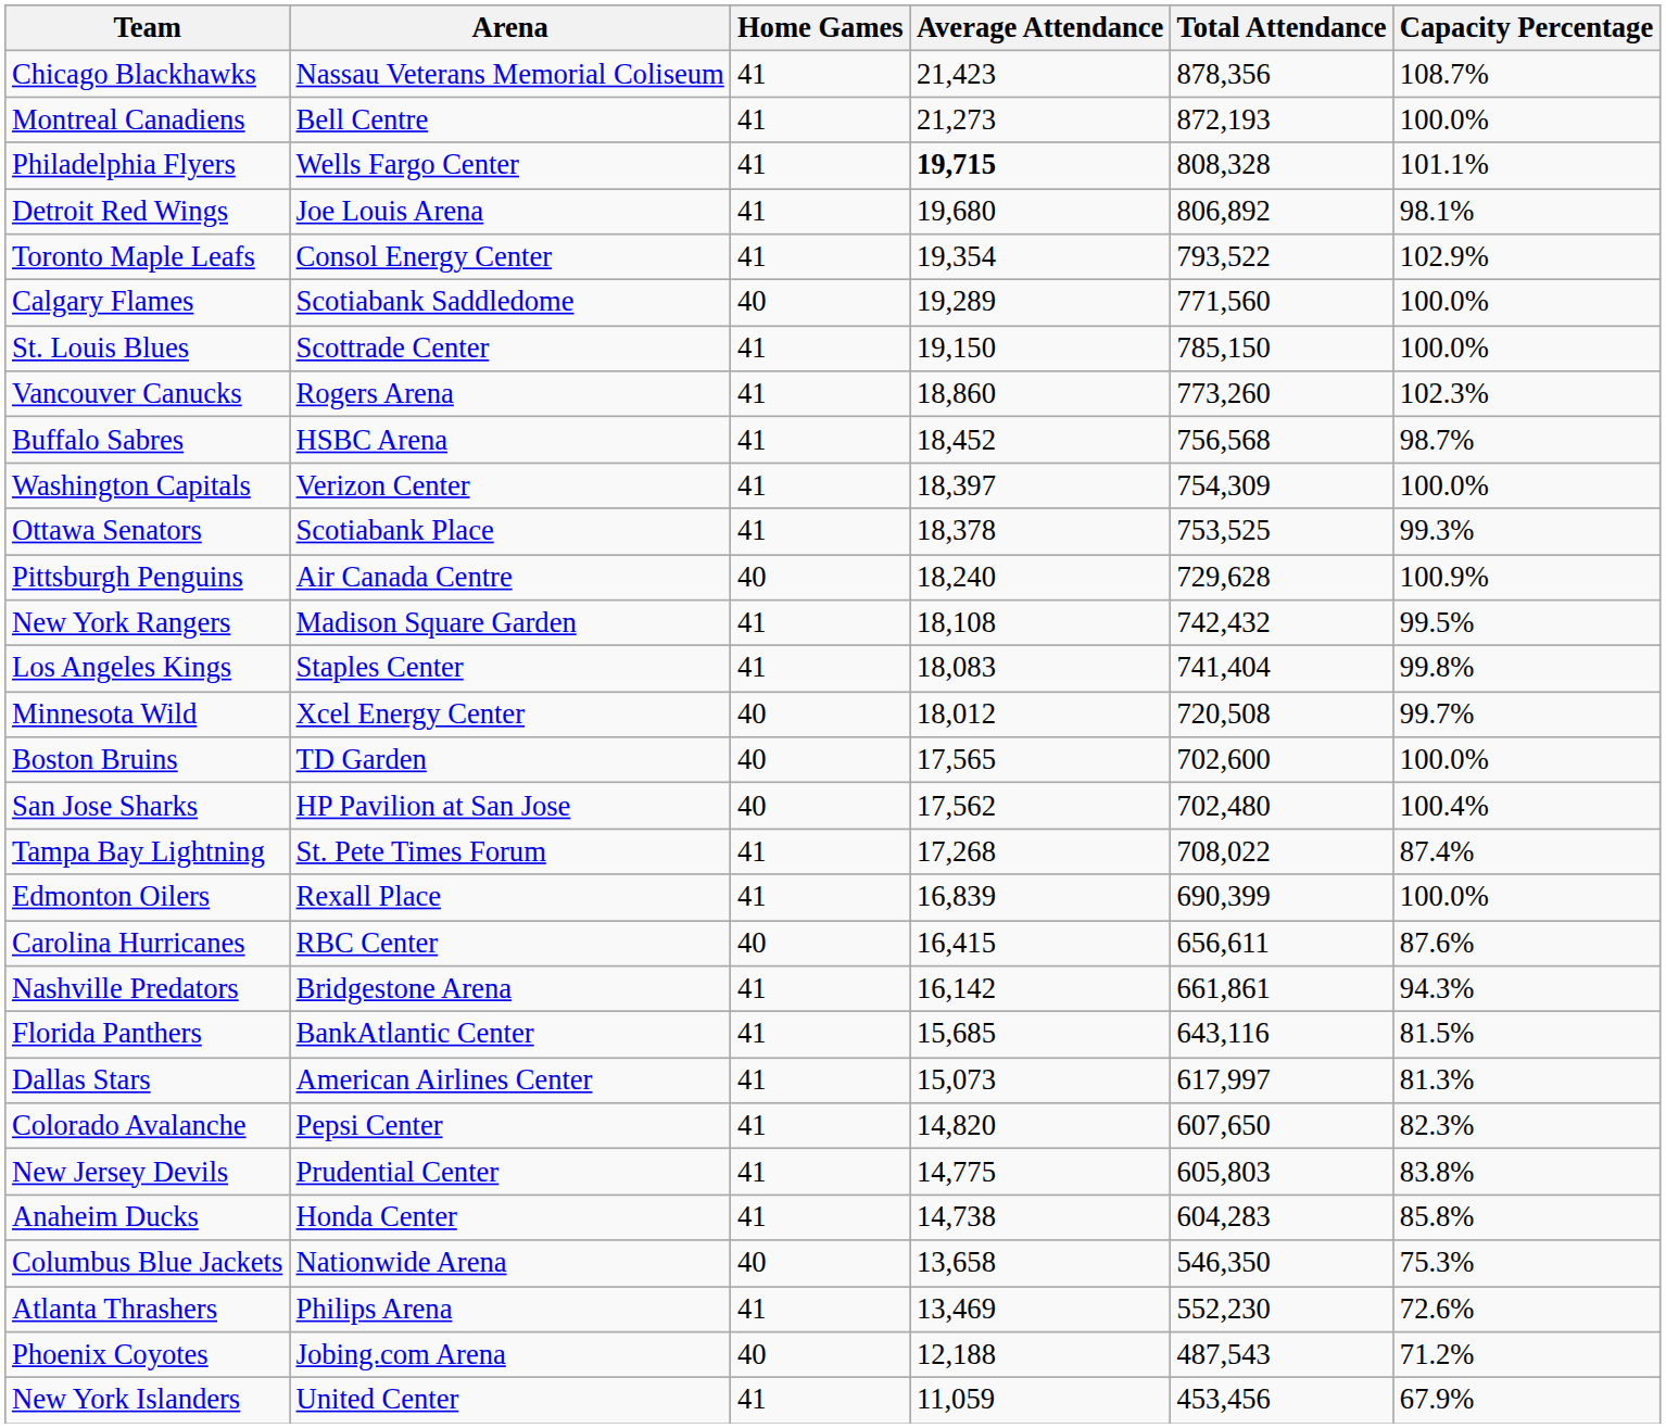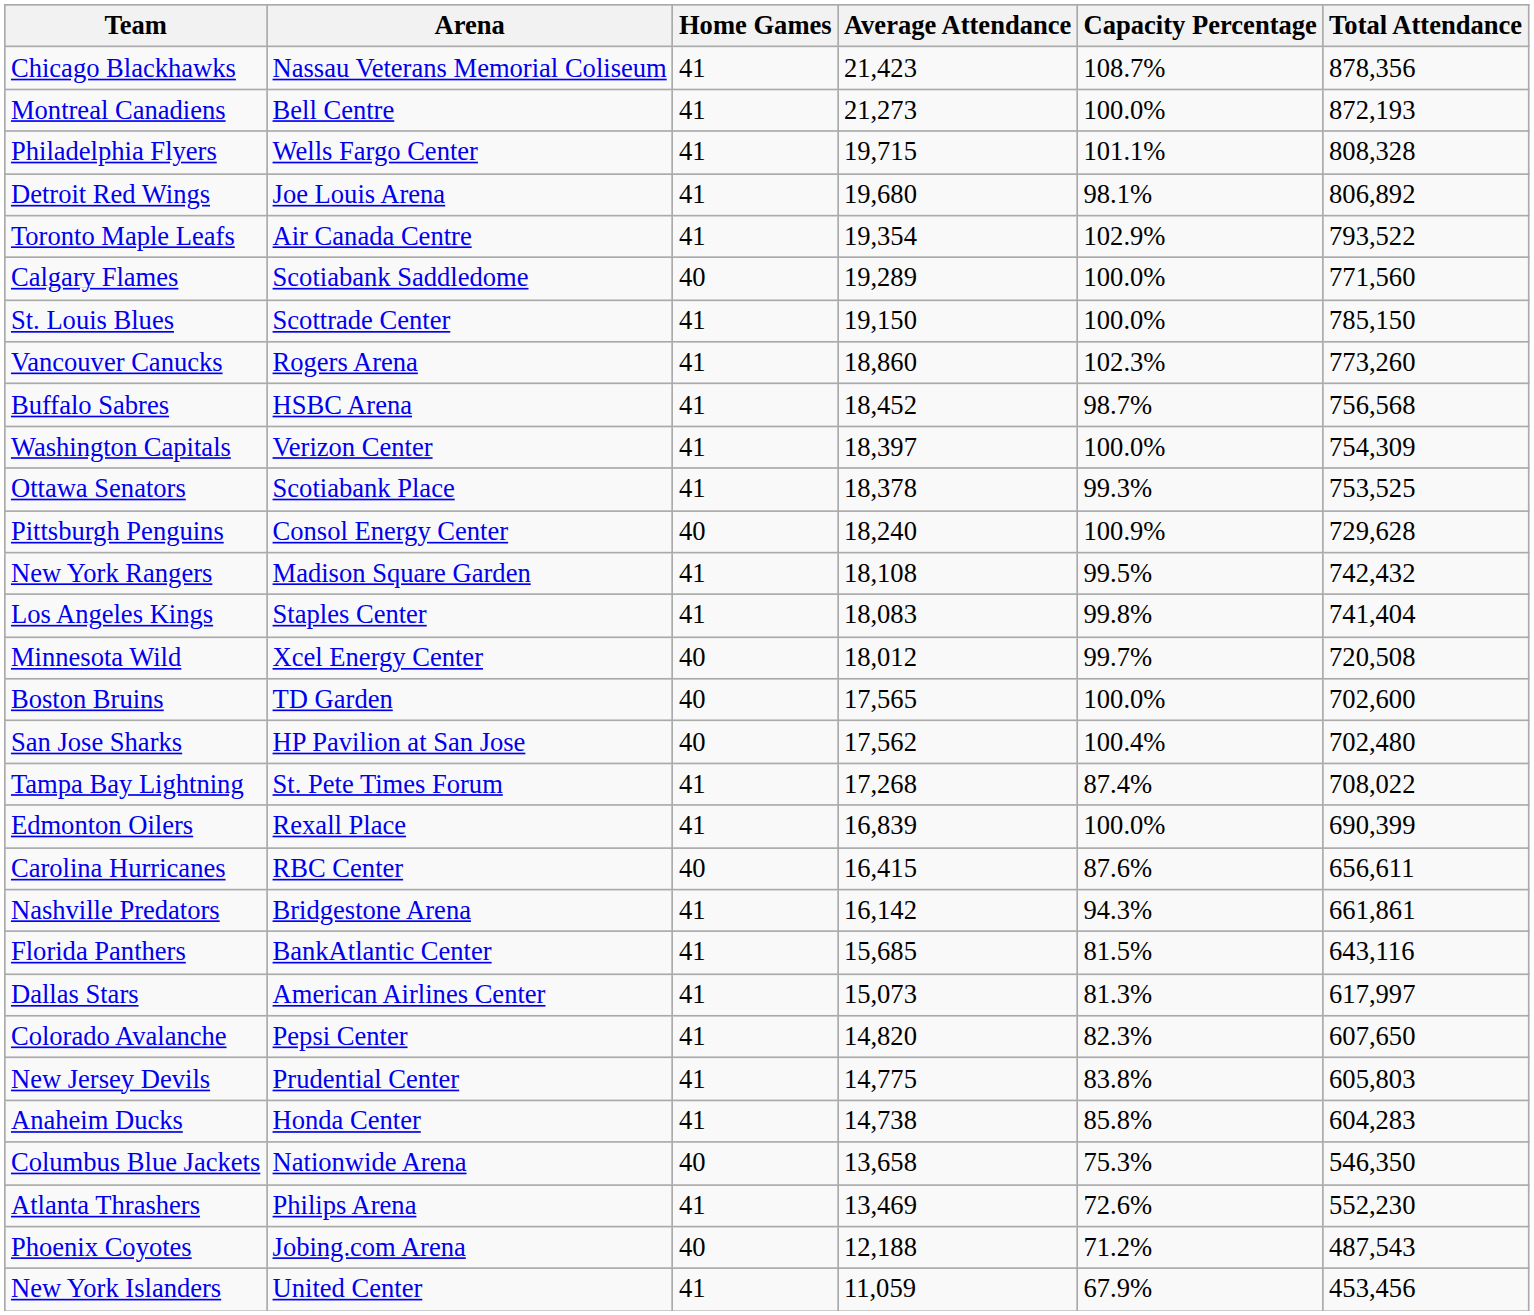 <table class="wikitable sortable">
 <tr>
 <th>Team</th>
 <th>Arena</th>
 <th>Home Games</th>
 <th>Average Attendance</th>
+<th data-sort-type="number">Capacity Percentage</th>
 <th>Total Attendance</th>
-<th data-sort-type="number">Capacity Percentage</th>
 </tr>
 <tr>
 <td><a href='#'>Chicago Blackhawks</a></td>
 <td><a href='#'>Nassau Veterans Memorial Coliseum</a></td>
 <td>41</td>
 <td>21,423</td>
+<td>108.7% </td>
 <td>878,356</td>
-<td>108.7% </td>
 </tr>
 <tr>
 <td><a href='#'>Montreal Canadiens</a></td>
 <td><a href='#'>Bell Centre</a></td>
 <td>41</td>
 <td>21,273</td>
+<td>100.0%</td>
 <td>872,193</td>
-<td>100.0%</td>
 </tr>
 <tr>
 <td><a href='#'>Philadelphia Flyers</a></td>
 <td><a href='#'>Wells Fargo Center</a></td>
 <td>41</td>
-<td><strong>19,715</strong></td>
+<td>19,715</td>
+<td>101.1%</td>
 <td>808,328</td>
-<td>101.1%</td>
 </tr>
 <tr>
 <td><a href='#'>Detroit Red Wings</a></td>
 <td><a href='#'>Joe Louis Arena</a></td>
 <td>41</td>
 <td>19,680</td>
+<td>98.1%</td>
 <td>806,892</td>
-<td>98.1%</td>
 </tr>
 <tr>
 <td><a href='#'>Toronto Maple Leafs</a></td>
-<td><a href='#'>Consol Energy Center</a></td>
+<td><a href='#'>Air Canada Centre</a></td>
 <td>41</td>
 <td>19,354</td>
+<td>102.9%</td>
 <td>793,522</td>
-<td>102.9%</td>
 </tr>
 <tr>
 <td><a href='#'>Calgary Flames</a></td>
 <td><a href='#'>Scotiabank Saddledome</a></td>
 <td>40</td>
 <td>19,289</td>
+<td>100.0%</td>
 <td>771,560</td>
-<td>100.0%</td>
 </tr>
 <tr>
 <td><a href='#'>St. Louis Blues</a></td>
 <td><a href='#'>Scottrade Center</a></td>
 <td>41</td>
 <td>19,150</td>
+<td>100.0%</td>
 <td>785,150</td>
-<td>100.0%</td>
 </tr>
 <tr>
 <td><a href='#'>Vancouver Canucks</a></td>
 <td><a href='#'>Rogers Arena</a></td>
 <td>41</td>
 <td>18,860</td>
+<td>102.3%</td>
 <td>773,260</td>
-<td>102.3%</td>
 </tr>
 <tr>
 <td><a href='#'>Buffalo Sabres</a></td>
 <td><a href='#'>HSBC Arena</a></td>
 <td>41</td>
 <td>18,452</td>
+<td>98.7%</td>
 <td>756,568</td>
-<td>98.7%</td>
 </tr>
 <tr>
 <td><a href='#'>Washington Capitals</a></td>
 <td><a href='#'>Verizon Center</a></td>
 <td>41</td>
 <td>18,397</td>
+<td>100.0%</td>
 <td>754,309</td>
-<td>100.0%</td>
 </tr>
 <tr>
 <td><a href='#'>Ottawa Senators</a></td>
 <td><a href='#'>Scotiabank Place</a></td>
 <td>41</td>
 <td>18,378</td>
+<td>99.3%</td>
 <td>753,525</td>
-<td>99.3%</td>
 </tr>
 <tr>
 <td><a href='#'>Pittsburgh Penguins</a></td>
-<td><a href='#'>Air Canada Centre</a></td>
+<td><a href='#'>Consol Energy Center</a></td>
 <td>40</td>
 <td>18,240</td>
+<td>100.9%</td>
 <td>729,628</td>
-<td>100.9%</td>
 </tr>
 <tr>
 <td><a href='#'>New York Rangers</a></td>
 <td><a href='#'>Madison Square Garden</a></td>
 <td>41</td>
 <td>18,108</td>
+<td>99.5%</td>
 <td>742,432</td>
-<td>99.5%</td>
 </tr>
 <tr>
 <td><a href='#'>Los Angeles Kings</a></td>
 <td><a href='#'>Staples Center</a></td>
 <td>41</td>
 <td>18,083</td>
+<td>99.8%</td>
 <td>741,404</td>
-<td>99.8%</td>
 </tr>
 <tr>
 <td><a href='#'>Minnesota Wild</a></td>
 <td><a href='#'>Xcel Energy Center</a></td>
 <td>40</td>
 <td>18,012</td>
+<td>99.7%</td>
 <td>720,508</td>
-<td>99.7%</td>
 </tr>
 <tr>
 <td><a href='#'>Boston Bruins</a></td>
 <td><a href='#'>TD Garden</a></td>
 <td>40</td>
 <td>17,565</td>
+<td>100.0%</td>
 <td>702,600</td>
-<td>100.0%</td>
 </tr>
 <tr>
 <td><a href='#'>San Jose Sharks</a></td>
 <td><a href='#'>HP Pavilion at San Jose</a></td>
 <td>40</td>
 <td>17,562</td>
+<td>100.4%</td>
 <td>702,480</td>
-<td>100.4%</td>
 </tr>
 <tr>
 <td><a href='#'>Tampa Bay Lightning</a></td>
 <td><a href='#'>St. Pete Times Forum</a></td>
 <td>41</td>
 <td>17,268</td>
+<td>87.4%</td>
 <td>708,022</td>
-<td>87.4%</td>
 </tr>
 <tr>
 <td><a href='#'>Edmonton Oilers</a></td>
 <td><a href='#'>Rexall Place</a></td>
 <td>41</td>
 <td>16,839</td>
+<td>100.0%</td>
 <td>690,399</td>
-<td>100.0%</td>
 </tr>
 <tr>
 <td><a href='#'>Carolina Hurricanes</a></td>
 <td><a href='#'>RBC Center</a></td>
 <td>40</td>
 <td>16,415</td>
+<td>87.6%</td>
 <td>656,611</td>
-<td>87.6%</td>
 </tr>
 <tr>
 <td><a href='#'>Nashville Predators</a></td>
 <td><a href='#'>Bridgestone Arena</a></td>
 <td>41</td>
 <td>16,142</td>
+<td>94.3%</td>
 <td>661,861</td>
-<td>94.3%</td>
 </tr>
 <tr>
 <td><a href='#'>Florida Panthers</a></td>
 <td><a href='#'>BankAtlantic Center</a></td>
 <td>41</td>
 <td>15,685</td>
+<td>81.5%</td>
 <td>643,116</td>
-<td>81.5%</td>
 </tr>
 <tr>
 <td><a href='#'>Dallas Stars</a></td>
 <td><a href='#'>American Airlines Center</a></td>
 <td>41</td>
 <td>15,073</td>
+<td>81.3%</td>
 <td>617,997</td>
-<td>81.3%</td>
 </tr>
 <tr>
 <td><a href='#'>Colorado Avalanche</a></td>
 <td><a href='#'>Pepsi Center</a></td>
 <td>41</td>
 <td>14,820</td>
+<td>82.3%</td>
 <td>607,650</td>
-<td>82.3%</td>
 </tr>
 <tr>
 <td><a href='#'>New Jersey Devils</a></td>
 <td><a href='#'>Prudential Center</a></td>
 <td>41</td>
 <td>14,775</td>
+<td>83.8%</td>
 <td>605,803</td>
-<td>83.8%</td>
 </tr>
 <tr>
 <td><a href='#'>Anaheim Ducks</a></td>
 <td><a href='#'>Honda Center</a></td>
 <td>41</td>
 <td>14,738</td>
+<td>85.8%</td>
 <td>604,283</td>
-<td>85.8%</td>
 </tr>
 <tr>
 <td><a href='#'>Columbus Blue Jackets</a></td>
 <td><a href='#'>Nationwide Arena</a></td>
 <td>40</td>
 <td>13,658</td>
+<td>75.3%</td>
 <td>546,350</td>
-<td>75.3%</td>
 </tr>
 <tr>
 <td><a href='#'>Atlanta Thrashers</a></td>
 <td><a href='#'>Philips Arena</a></td>
 <td>41</td>
 <td>13,469</td>
+<td>72.6%</td>
 <td>552,230</td>
-<td>72.6%</td>
 </tr>
 <tr>
 <td><a href='#'>Phoenix Coyotes</a></td>
 <td><a href='#'>Jobing.com Arena</a></td>
 <td>40</td>
 <td>12,188</td>
+<td>71.2%</td>
 <td>487,543</td>
-<td>71.2%</td>
 </tr>
 <tr>
 <td><a href='#'>New York Islanders</a></td>
 <td><a href='#'>United Center</a></td>
 <td>41</td>
 <td>11,059</td>
+<td>67.9%</td>
 <td>453,456</td>
-<td>67.9%</td>
 </tr>
 </table>
